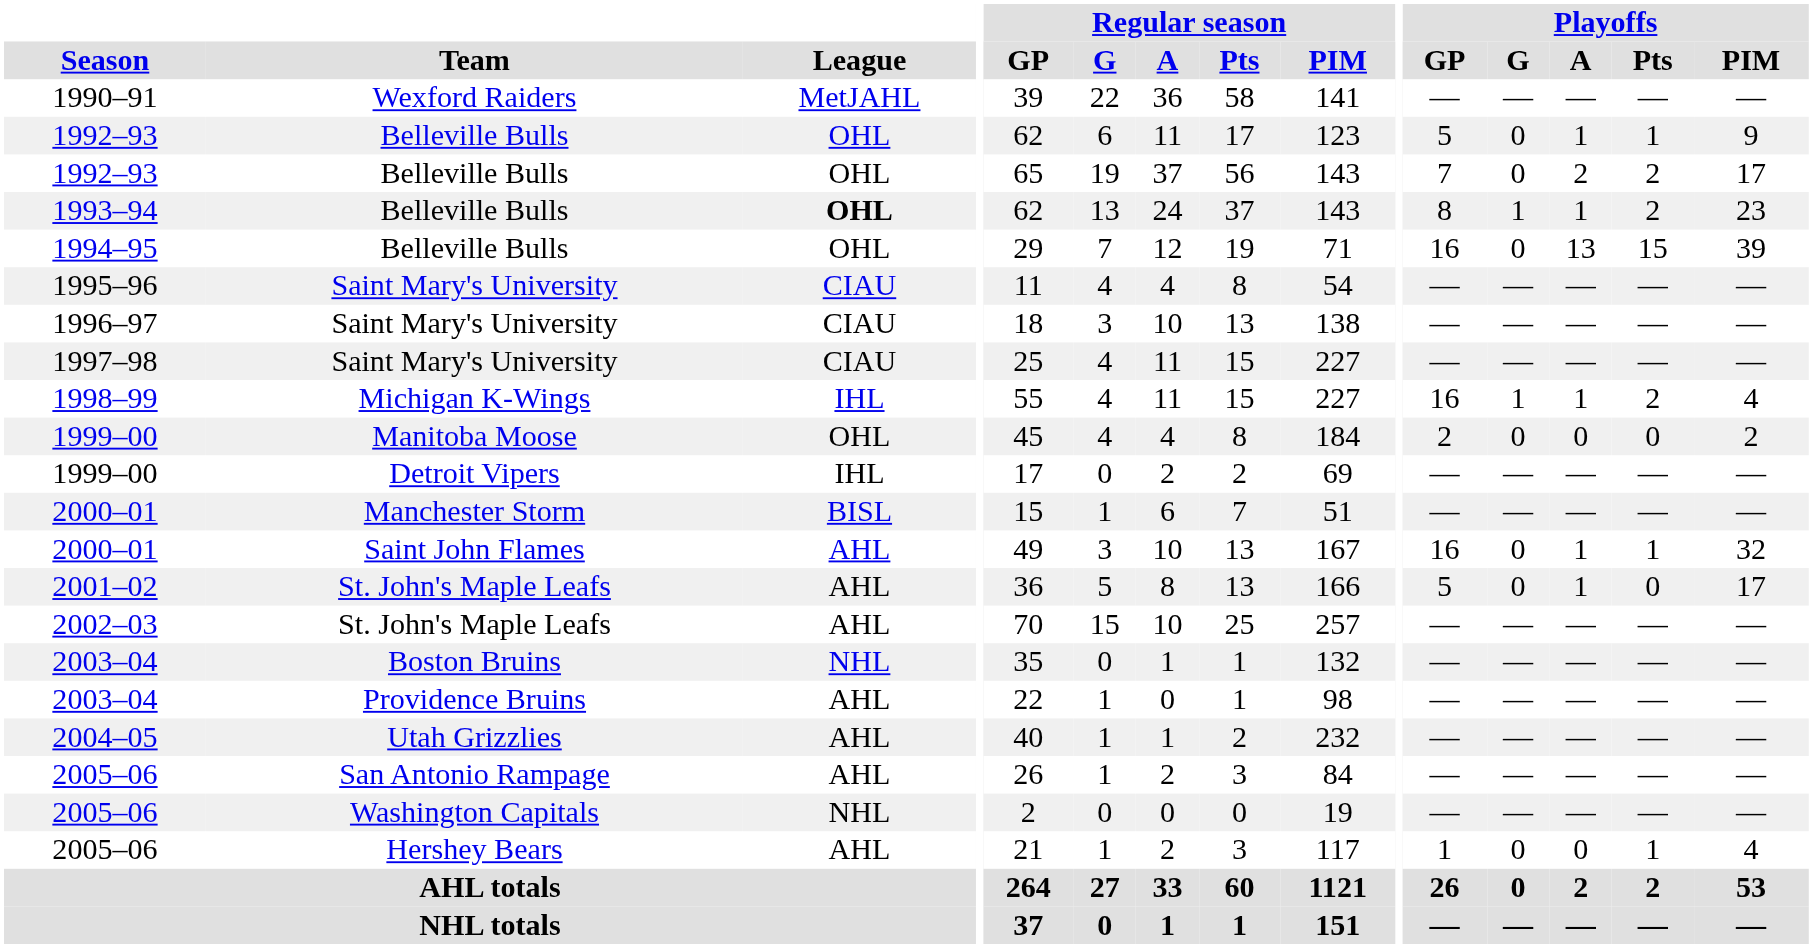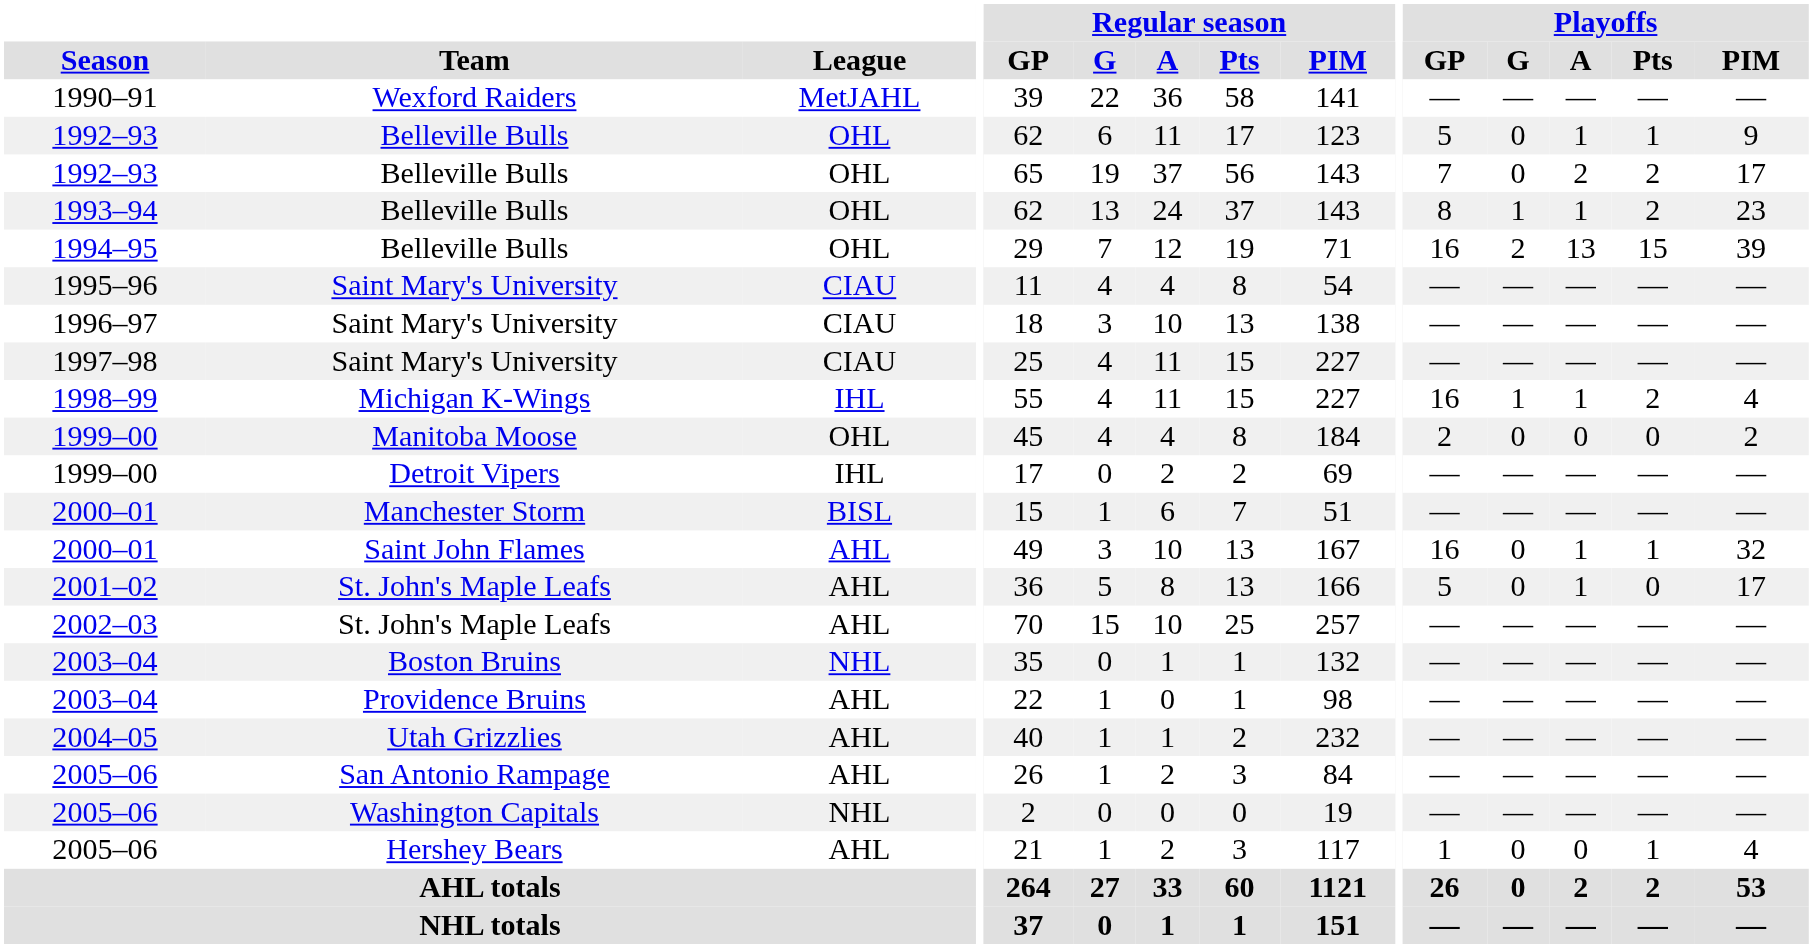 <table border="0" cellpadding="1" cellspacing="0" style="text-align:center; width:60em">
 <tr bgcolor="#e0e0e0">
 <th colspan="3" bgcolor="#ffffff"></th>
 <th rowspan="100" bgcolor="#ffffff"></th>
 <th colspan="5"><a href='#'>Regular season</a></th>
 <th rowspan="100" bgcolor="#ffffff"></th>
 <th colspan="5"><a href='#'>Playoffs</a></th>
 </tr>
 <tr bgcolor="#e0e0e0">
 <th><a href='#'>Season</a></th>
 <th>Team</th>
 <th>League</th>
 <th>GP</th>
 <th><a href='#'>G</a></th>
 <th><a href='#'>A</a></th>
 <th><a href='#'>Pts</a></th>
 <th><a href='#'>PIM</a></th>
 <th>GP</th>
 <th>G</th>
 <th>A</th>
 <th>Pts</th>
 <th>PIM</th>
 </tr>
 <tr>
 <td>1990–91</td>
 <td><a href='#'>Wexford Raiders</a></td>
 <td><a href='#'>MetJAHL</a></td>
 <td>39</td>
 <td>22</td>
 <td>36</td>
 <td>58</td>
 <td>141</td>
 <td>—</td>
 <td>—</td>
 <td>—</td>
 <td>—</td>
 <td>—</td>
 </tr>
 <tr bgcolor="#f0f0f0">
 <td><a href='#'>1992–93</a></td>
 <td><a href='#'>Belleville Bulls</a></td>
 <td><a href='#'>OHL</a></td>
 <td>62</td>
 <td>6</td>
 <td>11</td>
 <td>17</td>
 <td>123</td>
 <td>5</td>
 <td>0</td>
 <td>1</td>
 <td>1</td>
 <td>9</td>
 </tr>
 <tr>
 <td><a href='#'>1992–93</a></td>
 <td>Belleville Bulls</td>
 <td>OHL</td>
 <td>65</td>
 <td>19</td>
 <td>37</td>
 <td>56</td>
 <td>143</td>
 <td>7</td>
 <td>0</td>
 <td>2</td>
 <td>2</td>
 <td>17</td>
 </tr>
 <tr bgcolor="#f0f0f0">
 <td><a href='#'>1993–94</a></td>
 <td>Belleville Bulls</td>
-<td><strong>OHL</strong></td>
+<td>OHL</td>
 <td>62</td>
 <td>13</td>
 <td>24</td>
 <td>37</td>
 <td>143</td>
 <td>8</td>
 <td>1</td>
 <td>1</td>
 <td>2</td>
 <td>23</td>
 </tr>
 <tr>
 <td><a href='#'>1994–95</a></td>
 <td>Belleville Bulls</td>
 <td>OHL</td>
 <td>29</td>
 <td>7</td>
 <td>12</td>
 <td>19</td>
 <td>71</td>
 <td>16</td>
-<td>0</td>
+<td>2</td>
 <td>13</td>
 <td>15</td>
 <td>39</td>
 </tr>
 <tr bgcolor="#f0f0f0">
 <td>1995–96</td>
 <td><a href='#'>Saint Mary's University</a></td>
 <td><a href='#'>CIAU</a></td>
 <td>11</td>
 <td>4</td>
 <td>4</td>
 <td>8</td>
 <td>54</td>
 <td>—</td>
 <td>—</td>
 <td>—</td>
 <td>—</td>
 <td>—</td>
 </tr>
 <tr>
 <td>1996–97</td>
 <td>Saint Mary's University</td>
 <td>CIAU</td>
 <td>18</td>
 <td>3</td>
 <td>10</td>
 <td>13</td>
 <td>138</td>
 <td>—</td>
 <td>—</td>
 <td>—</td>
 <td>—</td>
 <td>—</td>
 </tr>
 <tr bgcolor="#f0f0f0">
 <td>1997–98</td>
 <td>Saint Mary's University</td>
 <td>CIAU</td>
 <td>25</td>
 <td>4</td>
 <td>11</td>
 <td>15</td>
 <td>227</td>
 <td>—</td>
 <td>—</td>
 <td>—</td>
 <td>—</td>
 <td>—</td>
 </tr>
 <tr>
 <td><a href='#'>1998–99</a></td>
 <td><a href='#'>Michigan K-Wings</a></td>
 <td><a href='#'>IHL</a></td>
 <td>55</td>
 <td>4</td>
 <td>11</td>
 <td>15</td>
 <td>227</td>
 <td>16</td>
 <td>1</td>
 <td>1</td>
 <td>2</td>
 <td>4</td>
 </tr>
 <tr bgcolor="#f0f0f0">
 <td><a href='#'>1999–00</a></td>
 <td><a href='#'>Manitoba Moose</a></td>
 <td>OHL</td>
 <td>45</td>
 <td>4</td>
 <td>4</td>
 <td>8</td>
 <td>184</td>
 <td>2</td>
 <td>0</td>
 <td>0</td>
 <td>0</td>
 <td>2</td>
 </tr>
 <tr>
 <td>1999–00</td>
 <td><a href='#'>Detroit Vipers</a></td>
 <td>IHL</td>
 <td>17</td>
 <td>0</td>
 <td>2</td>
 <td>2</td>
 <td>69</td>
 <td>—</td>
 <td>—</td>
 <td>—</td>
 <td>—</td>
 <td>—</td>
 </tr>
 <tr bgcolor="#f0f0f0">
 <td><a href='#'>2000–01</a></td>
 <td><a href='#'>Manchester Storm</a></td>
 <td><a href='#'>BISL</a></td>
 <td>15</td>
 <td>1</td>
 <td>6</td>
 <td>7</td>
 <td>51</td>
 <td>—</td>
 <td>—</td>
 <td>—</td>
 <td>—</td>
 <td>—</td>
 </tr>
 <tr>
 <td><a href='#'>2000–01</a></td>
 <td><a href='#'>Saint John Flames</a></td>
 <td><a href='#'>AHL</a></td>
 <td>49</td>
 <td>3</td>
 <td>10</td>
 <td>13</td>
 <td>167</td>
 <td>16</td>
 <td>0</td>
 <td>1</td>
 <td>1</td>
 <td>32</td>
 </tr>
 <tr bgcolor="#f0f0f0">
 <td><a href='#'>2001–02</a></td>
 <td><a href='#'>St. John's Maple Leafs</a></td>
 <td>AHL</td>
 <td>36</td>
 <td>5</td>
 <td>8</td>
 <td>13</td>
 <td>166</td>
 <td>5</td>
 <td>0</td>
 <td>1</td>
 <td>0</td>
 <td>17</td>
 </tr>
 <tr>
 <td><a href='#'>2002–03</a></td>
 <td>St. John's Maple Leafs</td>
 <td>AHL</td>
 <td>70</td>
 <td>15</td>
 <td>10</td>
 <td>25</td>
 <td>257</td>
 <td>—</td>
 <td>—</td>
 <td>—</td>
 <td>—</td>
 <td>—</td>
 </tr>
 <tr bgcolor="#f0f0f0">
 <td><a href='#'>2003–04</a></td>
 <td><a href='#'>Boston Bruins</a></td>
 <td><a href='#'>NHL</a></td>
 <td>35</td>
 <td>0</td>
 <td>1</td>
 <td>1</td>
 <td>132</td>
 <td>—</td>
 <td>—</td>
 <td>—</td>
 <td>—</td>
 <td>—</td>
 </tr>
 <tr>
 <td><a href='#'>2003–04</a></td>
 <td><a href='#'>Providence Bruins</a></td>
 <td>AHL</td>
 <td>22</td>
 <td>1</td>
 <td>0</td>
 <td>1</td>
 <td>98</td>
 <td>—</td>
 <td>—</td>
 <td>—</td>
 <td>—</td>
 <td>—</td>
 </tr>
 <tr bgcolor="#f0f0f0">
 <td><a href='#'>2004–05</a></td>
 <td><a href='#'>Utah Grizzlies</a></td>
 <td>AHL</td>
 <td>40</td>
 <td>1</td>
 <td>1</td>
 <td>2</td>
 <td>232</td>
 <td>—</td>
 <td>—</td>
 <td>—</td>
 <td>—</td>
 <td>—</td>
 </tr>
 <tr>
 <td><a href='#'>2005–06</a></td>
 <td><a href='#'>San Antonio Rampage</a></td>
 <td>AHL</td>
 <td>26</td>
 <td>1</td>
 <td>2</td>
 <td>3</td>
 <td>84</td>
 <td>—</td>
 <td>—</td>
 <td>—</td>
 <td>—</td>
 <td>—</td>
 </tr>
 <tr bgcolor="#f0f0f0">
 <td><a href='#'>2005–06</a></td>
 <td><a href='#'>Washington Capitals</a></td>
 <td>NHL</td>
 <td>2</td>
 <td>0</td>
 <td>0</td>
 <td>0</td>
 <td>19</td>
 <td>—</td>
 <td>—</td>
 <td>—</td>
 <td>—</td>
 <td>—</td>
 </tr>
 <tr>
 <td>2005–06</td>
 <td><a href='#'>Hershey Bears</a></td>
 <td>AHL</td>
 <td>21</td>
 <td>1</td>
 <td>2</td>
 <td>3</td>
 <td>117</td>
 <td>1</td>
 <td>0</td>
 <td>0</td>
 <td>1</td>
 <td>4</td>
 </tr>
 <tr bgcolor="#e0e0e0">
 <th colspan="3">AHL totals</th>
 <th>264</th>
 <th>27</th>
 <th>33</th>
 <th>60</th>
 <th>1121</th>
 <th>26</th>
 <th>0</th>
 <th>2</th>
 <th>2</th>
 <th>53</th>
 </tr>
 <tr bgcolor="#e0e0e0">
 <th colspan="3">NHL totals</th>
 <th>37</th>
 <th>0</th>
 <th>1</th>
 <th>1</th>
 <th>151</th>
 <th>—</th>
 <th>—</th>
 <th>—</th>
 <th>—</th>
 <th>—</th>
 </tr>
 </table>
